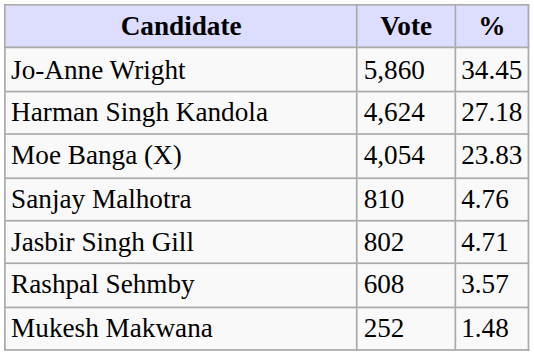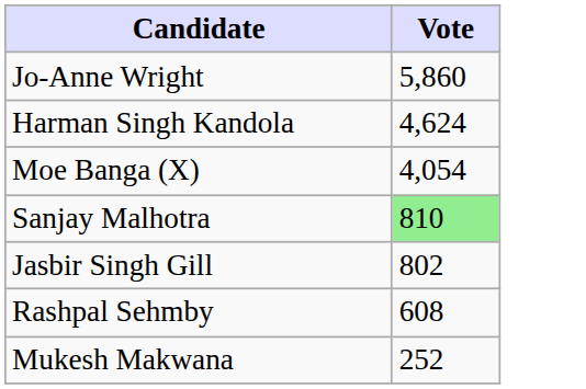 <table class="wikitable">
 <tr>
 <th style="background:#ddf; width:200px;">Candidate</th>
 <th style="background:#ddf; width:50px;">Vote</th>
-<th style="background:#ddf; width:30px;">%</th>
 </tr>
 <tr>
 <td>Jo-Anne Wright</td>
 <td>5,860</td>
-<td>34.45</td>
 </tr>
 <tr>
 <td>Harman Singh Kandola</td>
 <td>4,624</td>
-<td>27.18</td>
 </tr>
 <tr>
 <td>Moe Banga (X)</td>
 <td>4,054</td>
-<td>23.83</td>
 </tr>
 <tr>
 <td>Sanjay Malhotra</td>
-<td>810</td>
-<td>4.76</td>
+<td style="background: lightgreen;">810</td>
 </tr>
 <tr>
 <td>Jasbir Singh Gill</td>
 <td>802</td>
-<td>4.71</td>
 </tr>
 <tr>
 <td>Rashpal Sehmby</td>
 <td>608</td>
-<td>3.57</td>
 </tr>
 <tr>
 <td>Mukesh Makwana</td>
 <td>252</td>
-<td>1.48</td>
 </tr>
 </table>
